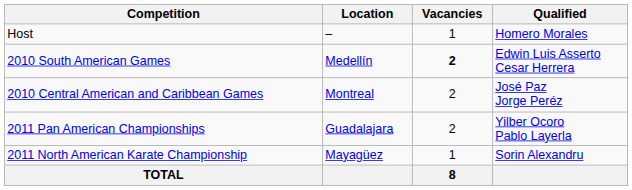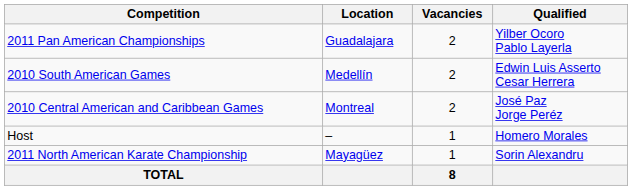 <table class = "wikitable" width=800>
 <tr>
 <th>Competition</th>
 <th>Location</th>
 <th>Vacancies</th>
 <th>Qualified</th>
 </tr>
 <tr>
-<td>Host</td>
-<td>–</td>
-<td align="center">1</td>
-<td> <a href='#'>Homero Morales</a></td>
+<td><a href='#'>2011 Pan American Championships</a> </td>
+<td> <a href='#'>Guadalajara</a></td>
+<td align="center">2</td>
+<td> <a href='#'>Yilber Ocoro</a> <br> <a href='#'>Pablo Layerla</a></td>
 </tr>
 <tr>
 <td><a href='#'>2010 South American Games</a></td>
 <td> <a href='#'>Medellín</a></td>
-<td align="center"><strong>2</strong></td>
+<td align="center">2</td>
 <td> <a href='#'>Edwin Luis Asserto</a> <br> <a href='#'>Cesar Herrera</a></td>
 </tr>
 <tr>
 <td><a href='#'>2010 Central American and Caribbean Games</a></td>
 <td> <a href='#'>Montreal</a></td>
 <td align="center">2</td>
 <td> <a href='#'>José Paz</a> <br> <a href='#'>Jorge Peréz</a></td>
 </tr>
 <tr>
-<td><a href='#'>2011 Pan American Championships</a> </td>
-<td> <a href='#'>Guadalajara</a></td>
-<td align="center">2</td>
-<td> <a href='#'>Yilber Ocoro</a> <br> <a href='#'>Pablo Layerla</a></td>
+<td>Host</td>
+<td>–</td>
+<td align="center">1</td>
+<td> <a href='#'>Homero Morales</a></td>
 </tr>
 <tr>
 <td><a href='#'>2011 North American Karate Championship</a> </td>
 <td> <a href='#'>Mayagüez</a></td>
 <td align="center">1</td>
 <td> <a href='#'>Sorin Alexandru</a></td>
 </tr>
 <tr>
 <th>TOTAL</th>
 <th></th>
 <th>8</th>
 <th></th>
 </tr>
 </table>
